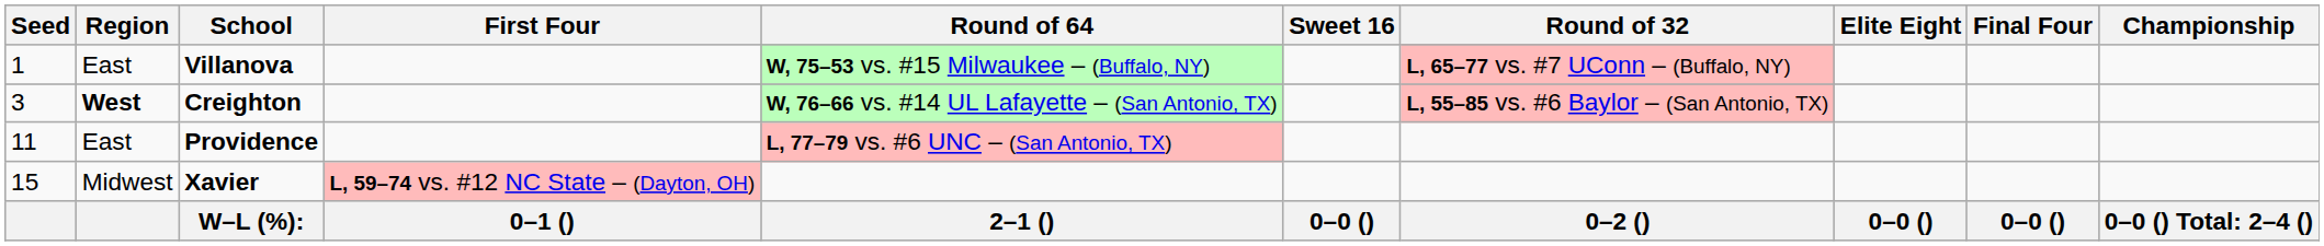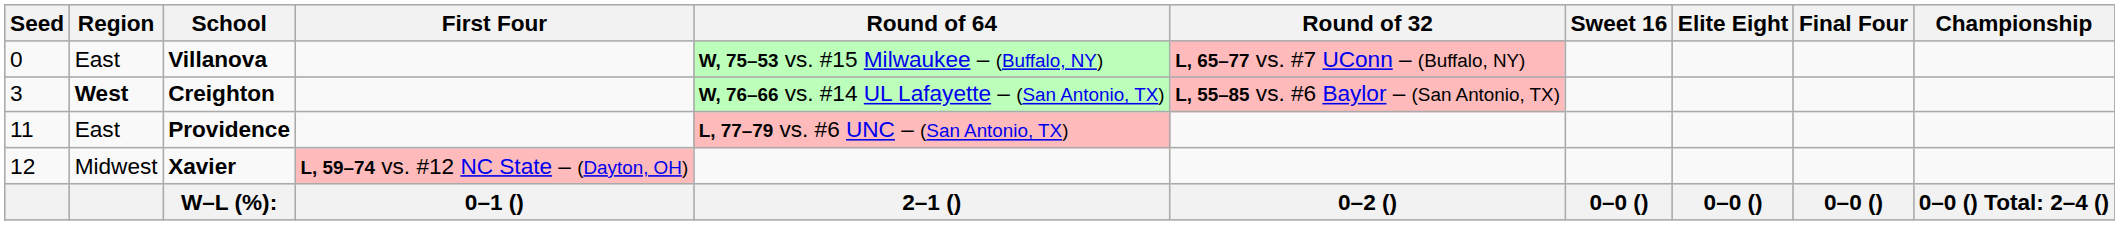 <table class="sortable wikitable" style="white-space:nowrap; font-size:90%;">
 <tr>
 <th>Seed</th>
 <th>Region</th>
 <th>School</th>
 <th>First Four</th>
 <th>Round of 64</th>
+<th>Round of 32</th>
 <th>Sweet 16</th>
-<th>Round of 32</th>
 <th>Elite Eight</th>
 <th>Final Four</th>
 <th>Championship</th>
 </tr>
 <tr>
-<td>1</td>
+<td>0</td>
 <td>East</td>
 <td><strong>Villanova</strong></td>
 <td> </td>
 <td style="background:#bfb;"><strong><small>W, 75–53</small></strong> vs. #15 <a href='#'>Milwaukee</a> – <small>(<a href='#'>Buffalo, NY</a>)</small></td>
+<td style="background:#fbb;"><strong><small>L, 65–77</small></strong>  vs. #7 <a href='#'>UConn</a> – <small>(Buffalo, NY)</small></td>
 <td> </td>
-<td style="background:#fbb;"><strong><small>L, 65–77</small></strong>  vs. #7 <a href='#'>UConn</a> – <small>(Buffalo, NY)</small></td>
 <td> </td>
 <td> </td>
 <td> </td>
 </tr>
 <tr>
 <td>3</td>
 <td><strong>West</strong></td>
 <td><strong>Creighton</strong></td>
 <td> </td>
 <td style="background:#bfb;"><strong><small>W, 76–66</small></strong> vs. #14 <a href='#'>UL Lafayette</a> – <small>(<a href='#'>San Antonio, TX</a>)</small></td>
+<td style="background:#fbb;"><strong><small>L, 55–85</small></strong>  vs. #6 <a href='#'>Baylor</a> – <small>(San Antonio, TX)</small></td>
 <td> </td>
-<td style="background:#fbb;"><strong><small>L, 55–85</small></strong>  vs. #6 <a href='#'>Baylor</a> – <small>(San Antonio, TX)</small></td>
 <td> </td>
 <td> </td>
 <td> </td>
 </tr>
 <tr>
 <td>11</td>
 <td>East</td>
 <td><strong>Providence</strong></td>
 <td> </td>
 <td style="background:#fbb;"><strong><small>L, 77–79</small></strong> vs. #6 <a href='#'>UNC</a> – <small>(<a href='#'>San Antonio, TX</a>)</small></td>
 <td> </td>
 <td> </td>
 <td> </td>
 <td> </td>
 <td> </td>
 </tr>
 <tr>
-<td>15</td>
+<td>12</td>
 <td>Midwest</td>
 <td><strong>Xavier</strong></td>
 <td style="background:#fbb;"><strong><small>L, 59–74</small></strong> vs. #12 <a href='#'>NC State</a> – <small>(<a href='#'>Dayton, OH</a>)</small></td>
 <td> </td>
 <td> </td>
 <td> </td>
 <td> </td>
 <td> </td>
 <td> </td>
 </tr>
 <tr>
 <th></th>
 <th></th>
 <th>W–L (%):</th>
 <th>0–1 ()</th>
 <th>2–1 ()</th>
+<th>0–2 ()</th>
 <th>0–0 ()</th>
-<th>0–2 ()</th>
 <th>0–0 ()</th>
 <th>0–0 ()</th>
 <th>0–0 () Total: 2–4 ()</th>
 </tr>
 </table>
